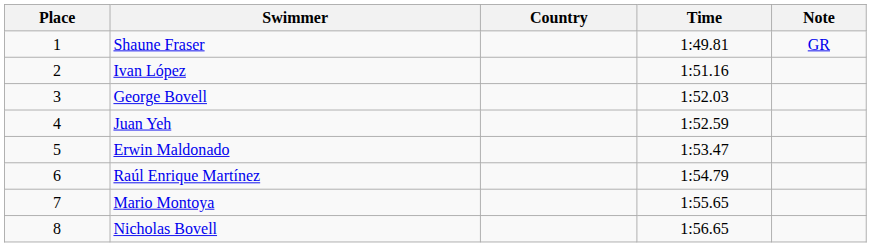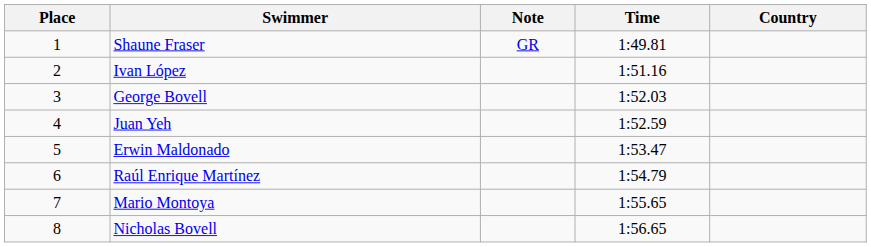 <table class="wikitable" style=" text-align:center; font-size:110%;" width="75%">
 <tr>
 <th>Place</th>
 <th>Swimmer</th>
+<th>Note</th>
+<th>Time</th>
 <th>Country</th>
-<th>Time</th>
-<th>Note</th>
 </tr>
 <tr>
 <td>1</td>
 <td align=left><a href='#'>Shaune Fraser</a></td>
+<td><a href='#'>GR</a></td>
+<td>1:49.81</td>
 <td align=left></td>
-<td>1:49.81</td>
-<td><a href='#'>GR</a></td>
 </tr>
 <tr>
 <td>2</td>
 <td align=left><a href='#'>Ivan López</a></td>
+<td></td>
+<td>1:51.16</td>
 <td align=left></td>
-<td>1:51.16</td>
-<td></td>
 </tr>
 <tr>
 <td>3</td>
 <td align=left><a href='#'>George Bovell</a></td>
+<td></td>
+<td>1:52.03</td>
 <td align=left></td>
-<td>1:52.03</td>
-<td></td>
 </tr>
 <tr>
 <td>4</td>
 <td align=left><a href='#'>Juan Yeh</a></td>
+<td></td>
+<td>1:52.59</td>
 <td align=left></td>
-<td>1:52.59</td>
-<td></td>
 </tr>
 <tr>
 <td>5</td>
 <td align=left><a href='#'>Erwin Maldonado</a></td>
+<td></td>
+<td>1:53.47</td>
 <td align=left></td>
-<td>1:53.47</td>
-<td></td>
 </tr>
 <tr>
 <td>6</td>
 <td align=left><a href='#'>Raúl Enrique Martínez</a></td>
+<td></td>
+<td>1:54.79</td>
 <td align=left></td>
-<td>1:54.79</td>
-<td></td>
 </tr>
 <tr>
 <td>7</td>
 <td align=left><a href='#'>Mario Montoya</a></td>
+<td></td>
+<td>1:55.65</td>
 <td align=left></td>
-<td>1:55.65</td>
-<td></td>
 </tr>
 <tr>
 <td>8</td>
 <td align=left><a href='#'>Nicholas Bovell</a></td>
+<td></td>
+<td>1:56.65</td>
 <td align=left></td>
-<td>1:56.65</td>
-<td></td>
 </tr>
 </table>
